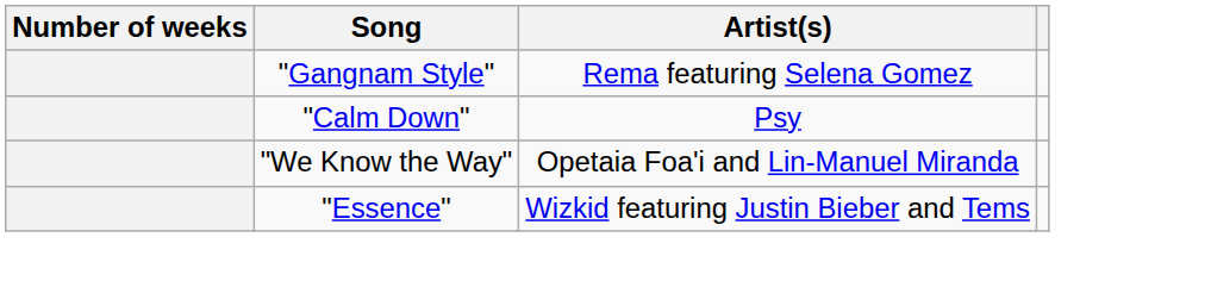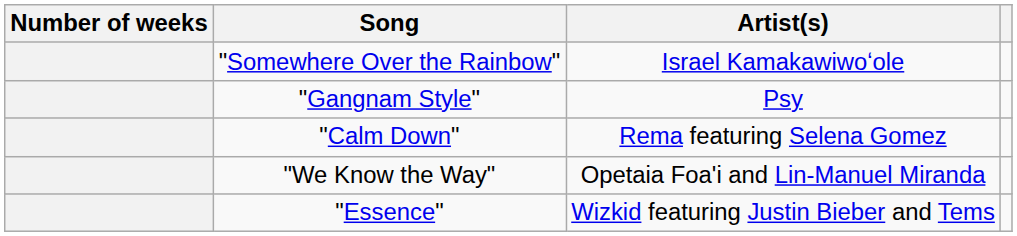 <table class="wikitable sortable plainrowheaders" style="text-align: center">
 <tr>
 <th scope="col">Number of weeks</th>
 <th scope="col">Song</th>
 <th scope="col">Artist(s)</th>
 <th scope="col" class="unsortable"></th>
 </tr>
 <tr>
 <th scope="row"></th>
+<td>"<a href='#'>Somewhere Over the Rainbow</a>"</td>
+<td><a href='#'>Israel Kamakawiwoʻole</a></td>
+<td></td>
+</tr>
+<tr>
+<th scope="row"></th>
 <td>"<a href='#'>Gangnam Style</a>"</td>
-<td><a href='#'>Rema</a> featuring <a href='#'>Selena Gomez</a></td>
+<td><a href='#'>Psy</a></td>
 <td></td>
 </tr>
 <tr>
 <th scope="row"></th>
 <td>"<a href='#'>Calm Down</a>"</td>
-<td><a href='#'>Psy</a></td>
+<td><a href='#'>Rema</a> featuring <a href='#'>Selena Gomez</a></td>
 <td></td>
 </tr>
 <tr>
 <th scope="row"></th>
 <td>"We Know the Way"</td>
 <td>Opetaia Foa'i and <a href='#'>Lin-Manuel Miranda</a></td>
 <td></td>
 </tr>
 <tr>
 <th scope="row"></th>
 <td>"<a href='#'>Essence</a>"</td>
 <td><a href='#'>Wizkid</a> featuring <a href='#'>Justin Bieber</a> and <a href='#'>Tems</a></td>
 <td></td>
 </tr>
 </table>
